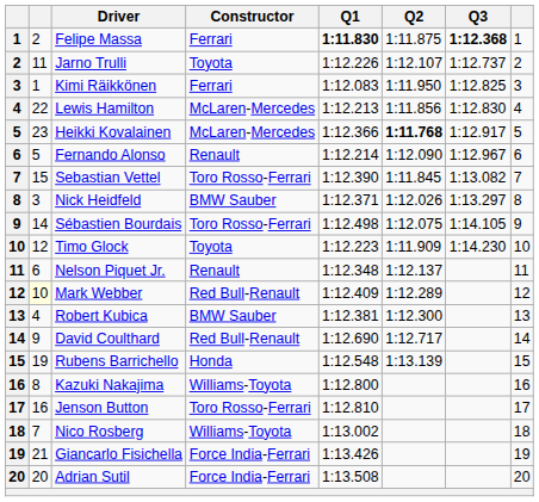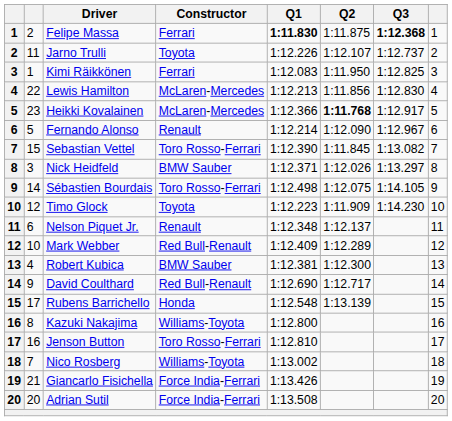 <table class="wikitable sortable" style="font-size:85%">
 <tr>
 <th scope="col"></th>
 <th scope="col"></th>
 <th scope="col">Driver</th>
 <th scope="col">Constructor</th>
 <th scope="col">Q1</th>
 <th scope="col">Q2</th>
 <th scope="col">Q3</th>
 <th scope="col"></th>
 </tr>
 <tr>
 <th scope="row">1</th>
 <td>2</td>
 <td> <a href='#'>Felipe Massa</a></td>
 <td><a href='#'>Ferrari</a></td>
 <td><strong>1:11.830</strong></td>
 <td>1:11.875</td>
 <td><strong>1:12.368</strong></td>
 <td>1</td>
 </tr>
 <tr>
 <th scope="row">2</th>
 <td>11</td>
 <td> <a href='#'>Jarno Trulli</a></td>
 <td><a href='#'>Toyota</a></td>
 <td>1:12.226</td>
 <td>1:12.107</td>
 <td>1:12.737</td>
 <td>2</td>
 </tr>
 <tr>
 <th scope="row">3</th>
 <td>1</td>
 <td> <a href='#'>Kimi Räikkönen</a></td>
 <td><a href='#'>Ferrari</a></td>
 <td>1:12.083</td>
 <td>1:11.950</td>
 <td>1:12.825</td>
 <td>3</td>
 </tr>
 <tr>
 <th scope="row">4</th>
 <td>22</td>
 <td> <a href='#'>Lewis Hamilton</a></td>
 <td><a href='#'>McLaren</a>-<a href='#'>Mercedes</a></td>
 <td>1:12.213</td>
 <td>1:11.856</td>
 <td>1:12.830</td>
 <td>4</td>
 </tr>
 <tr>
 <th scope="row">5</th>
 <td>23</td>
 <td> <a href='#'>Heikki Kovalainen</a></td>
 <td><a href='#'>McLaren</a>-<a href='#'>Mercedes</a></td>
 <td>1:12.366</td>
 <td><strong>1:11.768</strong></td>
 <td>1:12.917</td>
 <td>5</td>
 </tr>
 <tr>
 <th scope="row">6</th>
 <td>5</td>
 <td> <a href='#'>Fernando Alonso</a></td>
 <td><a href='#'>Renault</a></td>
 <td>1:12.214</td>
 <td>1:12.090</td>
 <td>1:12.967</td>
 <td>6</td>
 </tr>
 <tr>
 <th scope="row">7</th>
 <td>15</td>
 <td> <a href='#'>Sebastian Vettel</a></td>
 <td><a href='#'>Toro Rosso</a>-<a href='#'>Ferrari</a></td>
 <td>1:12.390</td>
 <td>1:11.845</td>
 <td>1:13.082</td>
 <td>7</td>
 </tr>
 <tr>
 <th scope="row">8</th>
 <td>3</td>
 <td> <a href='#'>Nick Heidfeld</a></td>
 <td><a href='#'>BMW Sauber</a></td>
 <td>1:12.371</td>
 <td>1:12.026</td>
 <td>1:13.297</td>
 <td>8</td>
 </tr>
 <tr>
 <th scope="row">9</th>
 <td>14</td>
 <td> <a href='#'>Sébastien Bourdais</a></td>
 <td><a href='#'>Toro Rosso</a>-<a href='#'>Ferrari</a></td>
 <td>1:12.498</td>
 <td>1:12.075</td>
 <td>1:14.105</td>
 <td>9</td>
 </tr>
 <tr>
 <th scope="row">10</th>
 <td>12</td>
 <td> <a href='#'>Timo Glock</a></td>
 <td><a href='#'>Toyota</a></td>
 <td>1:12.223</td>
 <td>1:11.909</td>
 <td>1:14.230</td>
 <td>10</td>
 </tr>
 <tr>
 <th scope="row">11</th>
 <td>6</td>
 <td> <a href='#'>Nelson Piquet Jr.</a></td>
 <td><a href='#'>Renault</a></td>
 <td>1:12.348</td>
 <td>1:12.137</td>
 <td data-sort-value="11"></td>
 <td>11</td>
 </tr>
 <tr>
 <th scope="row">12</th>
-<td style="background: lightyellow;">10</td>
+<td>10</td>
 <td> <a href='#'>Mark Webber</a></td>
 <td><a href='#'>Red Bull</a>-<a href='#'>Renault</a></td>
 <td>1:12.409</td>
 <td>1:12.289</td>
 <td data-sort-value="12"></td>
 <td>12</td>
 </tr>
 <tr>
 <th scope="row">13</th>
 <td>4</td>
 <td> <a href='#'>Robert Kubica</a></td>
 <td><a href='#'>BMW Sauber</a></td>
 <td>1:12.381</td>
 <td>1:12.300</td>
 <td data-sort-value="13"></td>
 <td>13</td>
 </tr>
 <tr>
 <th scope="row">14</th>
 <td>9</td>
 <td> <a href='#'>David Coulthard</a></td>
 <td><a href='#'>Red Bull</a>-<a href='#'>Renault</a></td>
 <td>1:12.690</td>
 <td>1:12.717</td>
 <td data-sort-value="14"></td>
 <td>14</td>
 </tr>
 <tr>
 <th scope="row">15</th>
-<td>19</td>
+<td>17</td>
 <td> <a href='#'>Rubens Barrichello</a></td>
 <td><a href='#'>Honda</a></td>
 <td>1:12.548</td>
 <td>1:13.139</td>
 <td data-sort-value="15"></td>
 <td>15</td>
 </tr>
 <tr>
 <th scope="row">16</th>
 <td>8</td>
 <td> <a href='#'>Kazuki Nakajima</a></td>
 <td><a href='#'>Williams</a>-<a href='#'>Toyota</a></td>
 <td>1:12.800</td>
 <td data-sort-value="16"></td>
 <td data-sort-value="16"></td>
 <td>16</td>
 </tr>
 <tr>
 <th scope="row">17</th>
 <td>16</td>
 <td> <a href='#'>Jenson Button</a></td>
 <td><a href='#'>Toro Rosso</a>-<a href='#'>Ferrari</a></td>
 <td>1:12.810</td>
 <td data-sort-value="17"></td>
 <td data-sort-value="17"></td>
 <td>17</td>
 </tr>
 <tr>
 <th scope="row">18</th>
 <td>7</td>
 <td> <a href='#'>Nico Rosberg</a></td>
 <td><a href='#'>Williams</a>-<a href='#'>Toyota</a></td>
 <td>1:13.002</td>
 <td data-sort-value="18"></td>
 <td data-sort-value="18"></td>
 <td>18</td>
 </tr>
 <tr>
 <th scope="row">19</th>
 <td>21</td>
 <td> <a href='#'>Giancarlo Fisichella</a></td>
 <td><a href='#'>Force India</a>-<a href='#'>Ferrari</a></td>
 <td>1:13.426</td>
 <td data-sort-value="19"></td>
 <td data-sort-value="19"></td>
 <td>19</td>
 </tr>
 <tr>
 <th scope="row">20</th>
 <td>20</td>
 <td> <a href='#'>Adrian Sutil</a></td>
 <td><a href='#'>Force India</a>-<a href='#'>Ferrari</a></td>
 <td>1:13.508</td>
 <td data-sort-value="20"></td>
 <td data-sort-value="20"></td>
 <td>20</td>
 </tr>
 <tr>
 <th colspan="8"></th>
 </tr>
 </table>
